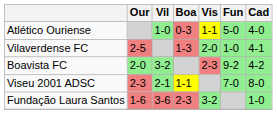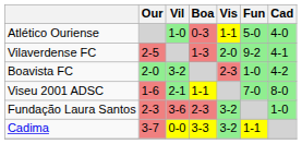 <table class="wikitable">
 <tr>
 <th></th>
 <th>Our</th>
 <th>Vil</th>
 <th>Boa</th>
 <th>Vis</th>
 <th>Fun</th>
 <th>Cad</th>
 </tr>
 <tr>
 <td>Atlético Ouriense</td>
 <td bgcolor=lightgrey></td>
 <td bgcolor=lightgreen>1-0</td>
 <td bgcolor=lightcoral>0-3</td>
 <td bgcolor=yellow>1-1</td>
 <td bgcolor=lightgreen>5-0</td>
 <td bgcolor=lightgreen>4-0</td>
 </tr>
 <tr>
 <td>Vilaverdense FC</td>
 <td bgcolor=lightcoral>2-5</td>
 <td bgcolor=lightgrey></td>
 <td bgcolor=lightcoral>1-3</td>
 <td bgcolor=lightgreen>2-0</td>
-<td bgcolor=lightgreen>1-0</td>
+<td bgcolor=lightgreen>9-2</td>
 <td bgcolor=lightgreen>4-1</td>
 </tr>
 <tr>
 <td>Boavista FC</td>
 <td bgcolor=lightgreen>2-0</td>
 <td bgcolor=lightgreen>3-2</td>
 <td bgcolor=lightgrey></td>
 <td bgcolor=lightcoral>2-3</td>
-<td bgcolor=lightgreen>9-2</td>
+<td bgcolor=lightgreen>1-0</td>
 <td bgcolor=lightgreen>4-2</td>
 </tr>
 <tr>
 <td>Viseu 2001 ADSC</td>
-<td bgcolor=lightcoral>2-3</td>
+<td bgcolor=lightcoral>1-6</td>
 <td bgcolor=lightgreen>2-1</td>
 <td bgcolor=yellow>1-1</td>
 <td bgcolor=lightgrey></td>
 <td bgcolor=lightgreen>7-0</td>
 <td bgcolor=lightgreen>8-0</td>
 </tr>
 <tr>
 <td>Fundação Laura Santos</td>
-<td bgcolor=lightcoral>1-6</td>
+<td bgcolor=lightcoral>2-3</td>
 <td bgcolor=lightcoral>3-6</td>
 <td bgcolor=lightcoral>2-3</td>
 <td bgcolor=lightgreen>3-2</td>
 <td bgcolor=lightgrey></td>
 <td bgcolor=lightgreen>1-0</td>
 </tr>
 <tr>
+<td><a href='#'>Cadima</a></td>
+<td bgcolor=lightcoral>3-7</td>
+<td bgcolor=yellow>0-0</td>
+<td bgcolor=yellow>3-3</td>
+<td bgcolor=lightgreen>3-2</td>
+<td bgcolor=yellow>1-1</td>
+<td bgcolor=lightgrey></td>
+</tr>
+<tr>
 </tr>
 </table>
